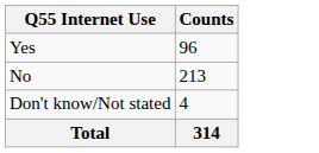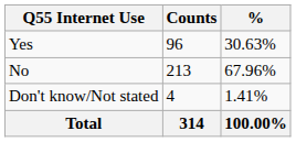 <table class="wikitable sortable">
 <tr>
 <th>Q55 Internet Use</th>
 <th>Counts</th>
+<th>%</th>
 </tr>
 <tr>
 <td>Yes</td>
 <td>96</td>
+<td>30.63%</td>
 </tr>
 <tr>
 <td>No</td>
 <td>213</td>
+<td>67.96%</td>
 </tr>
 <tr>
 <td>Don't know/Not stated</td>
 <td>4</td>
+<td>1.41%</td>
 </tr>
 <tr>
 <th>Total</th>
 <th>314</th>
+<th>100.00%</th>
 </tr>
 </table>
